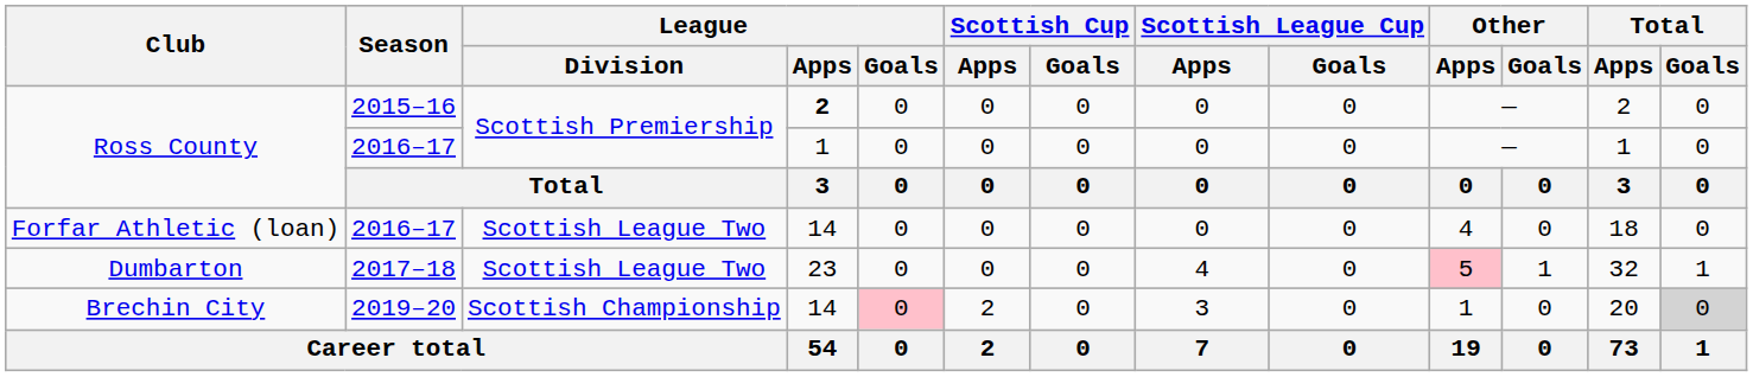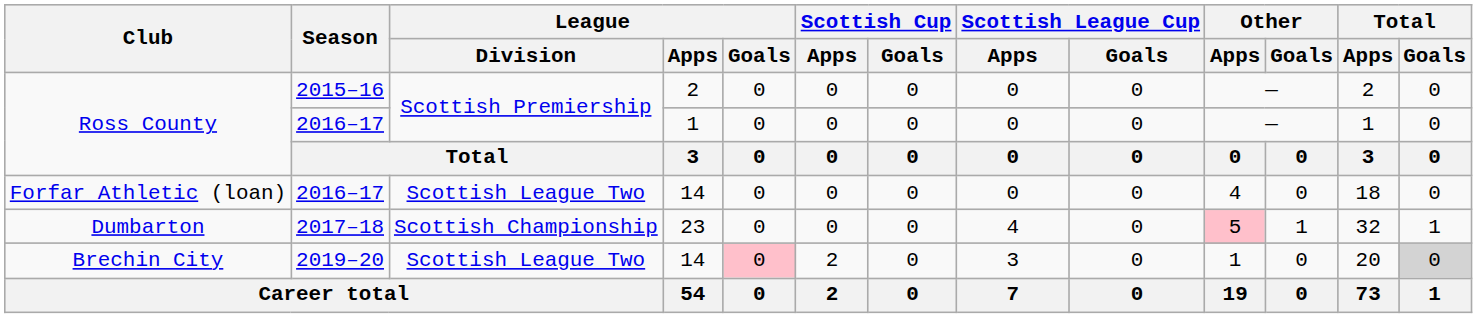 <table class="wikitable" style="text-align:center">
 <tr>
 <th rowspan="2">Club</th>
 <th rowspan="2">Season</th>
 <th colspan="3">League</th>
 <th colspan="2"><a href='#'>Scottish Cup</a></th>
 <th colspan="2"><a href='#'>Scottish League Cup</a></th>
 <th colspan="2">Other</th>
 <th colspan="2">Total</th>
 </tr>
 <tr>
 <th>Division</th>
 <th>Apps</th>
 <th>Goals</th>
 <th>Apps</th>
 <th>Goals</th>
 <th>Apps</th>
 <th>Goals</th>
 <th>Apps</th>
 <th>Goals</th>
 <th>Apps</th>
 <th>Goals</th>
 </tr>
 <tr>
 <td rowspan="3"><a href='#'>Ross County</a></td>
 <td><a href='#'>2015–16</a></td>
 <td rowspan="2"><a href='#'>Scottish Premiership</a></td>
-<td><strong>2</strong></td>
+<td>2</td>
 <td>0</td>
 <td>0</td>
 <td>0</td>
 <td>0</td>
 <td>0</td>
 <td colspan="2">—</td>
 <td>2</td>
 <td>0</td>
 </tr>
 <tr>
 <td><a href='#'>2016–17</a></td>
 <td>1</td>
 <td>0</td>
 <td>0</td>
 <td>0</td>
 <td>0</td>
 <td>0</td>
 <td colspan="2">—</td>
 <td>1</td>
 <td>0</td>
 </tr>
 <tr>
 <th colspan="2">Total</th>
 <th>3</th>
 <th>0</th>
 <th>0</th>
 <th>0</th>
 <th>0</th>
 <th>0</th>
 <th>0</th>
 <th>0</th>
 <th>3</th>
 <th>0</th>
 </tr>
 <tr>
 <td><a href='#'>Forfar Athletic</a> (loan)</td>
 <td><a href='#'>2016–17</a></td>
 <td><a href='#'>Scottish League Two</a></td>
 <td>14</td>
 <td>0</td>
 <td>0</td>
 <td>0</td>
 <td>0</td>
 <td>0</td>
 <td>4</td>
 <td>0</td>
 <td>18</td>
 <td>0</td>
 </tr>
 <tr>
 <td><a href='#'>Dumbarton</a></td>
 <td><a href='#'>2017–18</a></td>
-<td><a href='#'>Scottish League Two</a></td>
+<td><a href='#'>Scottish Championship</a></td>
 <td>23</td>
 <td>0</td>
 <td>0</td>
 <td>0</td>
 <td>4</td>
 <td>0</td>
 <td style="background: pink;">5</td>
 <td>1</td>
 <td>32</td>
 <td>1</td>
 </tr>
 <tr>
 <td><a href='#'>Brechin City</a></td>
 <td><a href='#'>2019–20</a></td>
-<td><a href='#'>Scottish Championship</a></td>
+<td><a href='#'>Scottish League Two</a></td>
 <td>14</td>
 <td style="background: pink;">0</td>
 <td>2</td>
 <td>0</td>
 <td>3</td>
 <td>0</td>
 <td>1</td>
 <td>0</td>
 <td>20</td>
 <td style="background: lightgrey;">0</td>
 </tr>
 <tr>
 <th colspan="3">Career total</th>
 <th>54</th>
 <th>0</th>
 <th>2</th>
 <th>0</th>
 <th>7</th>
 <th>0</th>
 <th>19</th>
 <th>0</th>
 <th>73</th>
 <th>1</th>
 </tr>
 </table>
